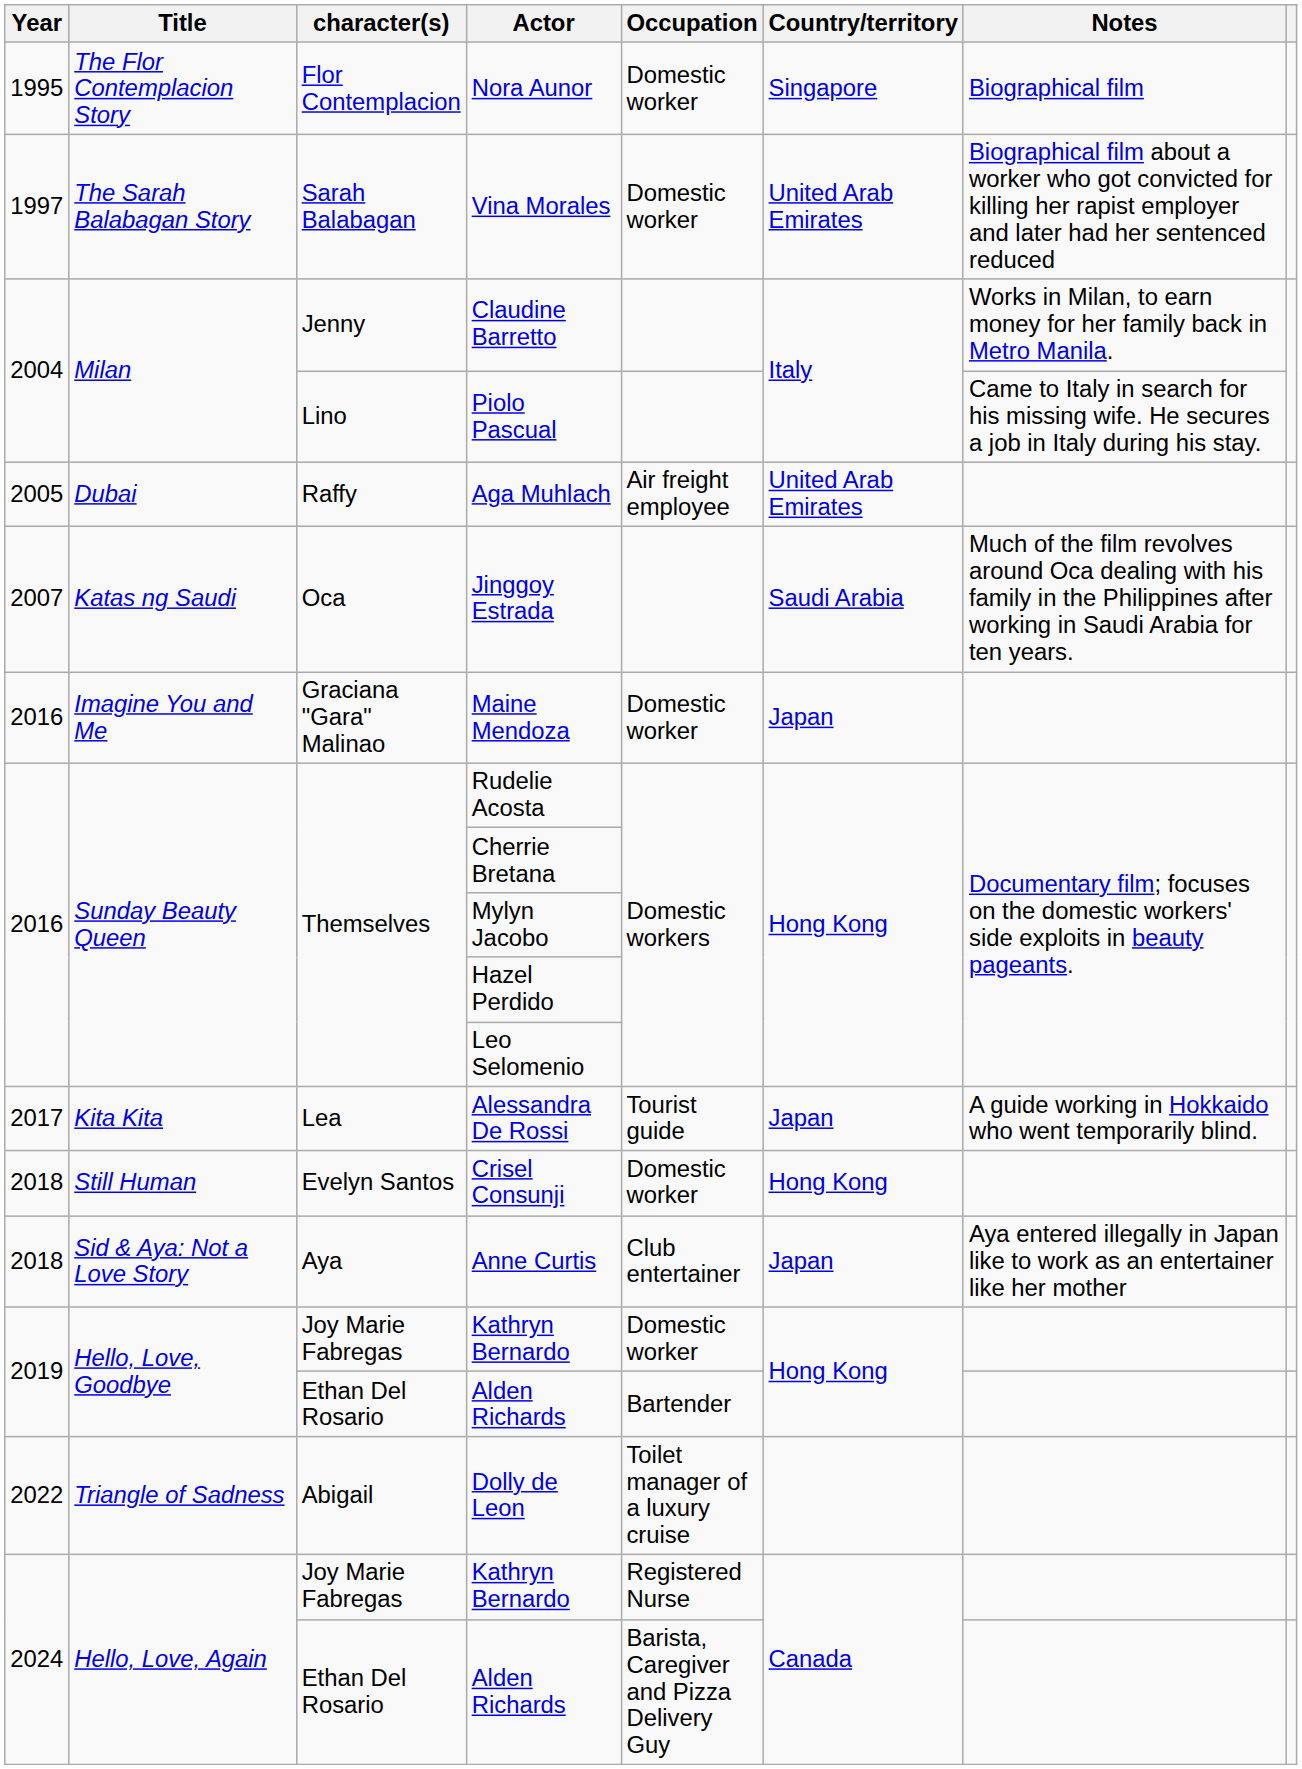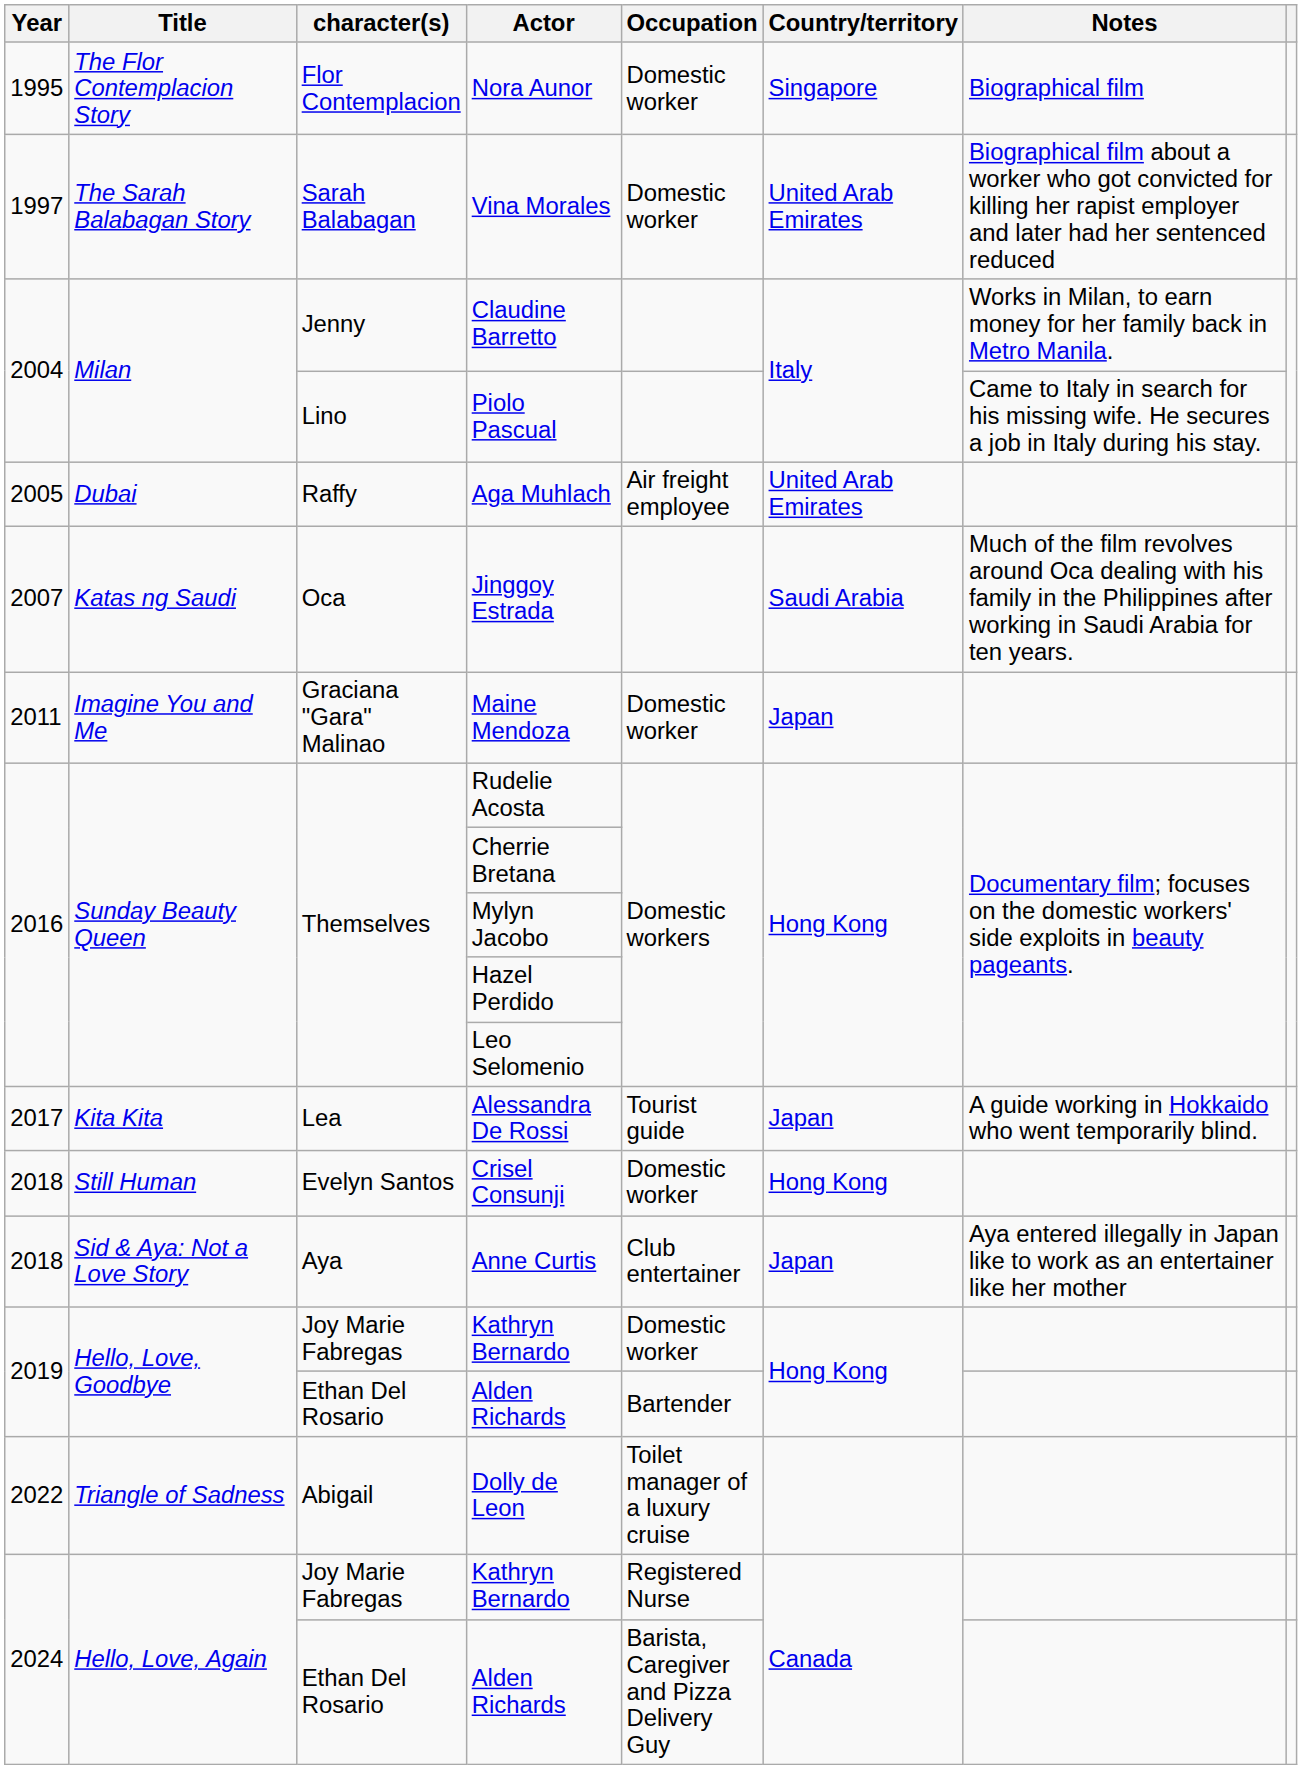 <table class="wikitable sortable">
 <tr>
 <th style="width:4%;">Year</th>
 <th style="width:20%;">Title</th>
 <th style="width:13%;"> character(s)</th>
 <th style="width:13%;">Actor</th>
 <th style="width:9%;">Occupation</th>
 <th style="width:9%;">Country/territory</th>
 <th style="width:36%;">Notes</th>
 <th style="width:4%;" class="unsortable"></th>
 </tr>
 <tr>
 <td>1995</td>
 <td><em><a href='#'>The Flor Contemplacion Story</a></em></td>
 <td><a href='#'>Flor Contemplacion</a></td>
 <td><a href='#'>Nora Aunor</a></td>
 <td>Domestic worker</td>
 <td><a href='#'>Singapore</a></td>
 <td><a href='#'>Biographical film</a></td>
 <td></td>
 </tr>
 <tr>
 <td>1997</td>
 <td><em><a href='#'>The Sarah Balabagan Story</a></em></td>
 <td><a href='#'>Sarah Balabagan</a></td>
 <td><a href='#'>Vina Morales</a></td>
 <td>Domestic worker</td>
 <td><a href='#'>United Arab Emirates</a></td>
 <td><a href='#'>Biographical film</a> about a worker who got convicted for killing her rapist employer and later had her sentenced reduced</td>
 <td></td>
 </tr>
 <tr>
 <td rowspan=2>2004</td>
 <td rowspan=2><em><a href='#'>Milan</a></em></td>
 <td>Jenny</td>
 <td><a href='#'>Claudine Barretto</a></td>
 <td></td>
 <td rowspan=2><a href='#'>Italy</a></td>
 <td>Works in Milan, to earn money for her family back in <a href='#'>Metro Manila</a>.</td>
 <td rowspan=2></td>
 </tr>
 <tr>
 <td>Lino</td>
 <td><a href='#'>Piolo Pascual</a></td>
 <td></td>
 <td>Came to Italy in search for his missing wife. He secures a job in Italy during his stay.</td>
 </tr>
 <tr>
 <td>2005</td>
 <td><em><a href='#'>Dubai</a></em></td>
 <td>Raffy</td>
 <td><a href='#'>Aga Muhlach</a></td>
 <td>Air freight employee</td>
 <td><a href='#'>United Arab Emirates</a></td>
 <td></td>
 <td></td>
 </tr>
 <tr>
 <td>2007</td>
 <td><em><a href='#'>Katas ng Saudi</a></em></td>
 <td>Oca</td>
 <td><a href='#'>Jinggoy Estrada</a></td>
 <td></td>
 <td><a href='#'>Saudi Arabia</a></td>
 <td>Much of the film revolves around Oca dealing with his family in the Philippines after working in Saudi Arabia for ten years.</td>
 <td></td>
 </tr>
 <tr>
-<td>2016</td>
+<td>2011</td>
 <td><em><a href='#'>Imagine You and Me</a></em></td>
 <td>Graciana "Gara" Malinao</td>
 <td><a href='#'>Maine Mendoza</a></td>
 <td>Domestic worker</td>
 <td><a href='#'>Japan</a></td>
 <td></td>
 <td></td>
 </tr>
 <tr>
 <td rowspan=5>2016</td>
 <td rowspan=5><em><a href='#'>Sunday Beauty Queen</a></em></td>
 <td rowspan=5>Themselves</td>
 <td>Rudelie Acosta</td>
 <td rowspan=5>Domestic workers</td>
 <td rowspan=5><a href='#'>Hong Kong</a></td>
 <td rowspan=5><a href='#'>Documentary film</a>; focuses on the domestic workers' side exploits in <a href='#'>beauty pageants</a>.</td>
 <td rowspan=5></td>
 </tr>
 <tr>
 <td>Cherrie Bretana</td>
 </tr>
 <tr>
 <td>Mylyn Jacobo</td>
 </tr>
 <tr>
 <td>Hazel Perdido</td>
 </tr>
 <tr>
 <td>Leo Selomenio</td>
 </tr>
 <tr>
 <td>2017</td>
 <td><em><a href='#'>Kita Kita</a></em></td>
 <td>Lea</td>
 <td><a href='#'>Alessandra De Rossi</a></td>
 <td>Tourist guide</td>
 <td><a href='#'>Japan</a></td>
 <td>A guide working in <a href='#'>Hokkaido</a> who went temporarily blind.</td>
 <td></td>
 </tr>
 <tr>
 <td>2018</td>
 <td><em><a href='#'>Still Human</a></em></td>
 <td>Evelyn Santos</td>
 <td><a href='#'>Crisel Consunji</a></td>
 <td>Domestic worker</td>
 <td><a href='#'>Hong Kong</a></td>
 <td></td>
 <td></td>
 </tr>
 <tr>
 <td>2018</td>
 <td><em><a href='#'>Sid & Aya: Not a Love Story</a></em></td>
 <td>Aya</td>
 <td><a href='#'>Anne Curtis</a></td>
 <td>Club entertainer</td>
 <td><a href='#'>Japan</a></td>
 <td>Aya entered illegally in Japan like to work as an entertainer like her mother</td>
 <td></td>
 </tr>
 <tr>
 <td rowspan=2>2019</td>
 <td rowspan=2><em><a href='#'>Hello, Love, Goodbye</a></em></td>
 <td>Joy Marie Fabregas</td>
 <td><a href='#'>Kathryn Bernardo</a></td>
 <td>Domestic worker</td>
 <td rowspan=2><a href='#'>Hong Kong</a></td>
 <td></td>
 <td></td>
 </tr>
 <tr>
 <td>Ethan Del Rosario</td>
 <td><a href='#'>Alden Richards</a></td>
 <td>Bartender</td>
 <td></td>
 <td></td>
 </tr>
 <tr>
 <td>2022</td>
 <td><em><a href='#'>Triangle of Sadness</a></em></td>
 <td>Abigail</td>
 <td><a href='#'>Dolly de Leon</a></td>
 <td>Toilet manager of a luxury cruise</td>
 <td></td>
 <td></td>
 <td align="center"></td>
 </tr>
 <tr>
 <td rowspan=2>2024</td>
 <td rowspan=2><em><a href='#'>Hello, Love, Again</a></em></td>
 <td>Joy Marie Fabregas</td>
 <td><a href='#'>Kathryn Bernardo</a></td>
 <td>Registered Nurse</td>
 <td rowspan=2><a href='#'>Canada</a></td>
 <td></td>
 <td></td>
 </tr>
 <tr>
 <td>Ethan Del Rosario</td>
 <td><a href='#'>Alden Richards</a></td>
 <td>Barista, Caregiver and Pizza Delivery Guy</td>
 <td></td>
 <td></td>
 </tr>
 </table>
